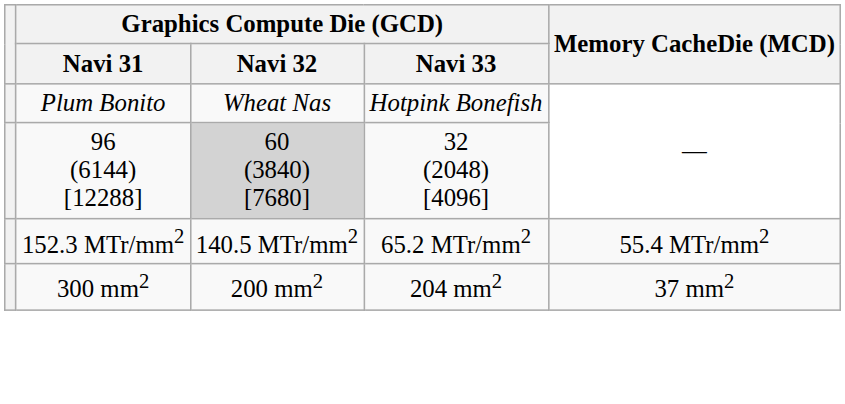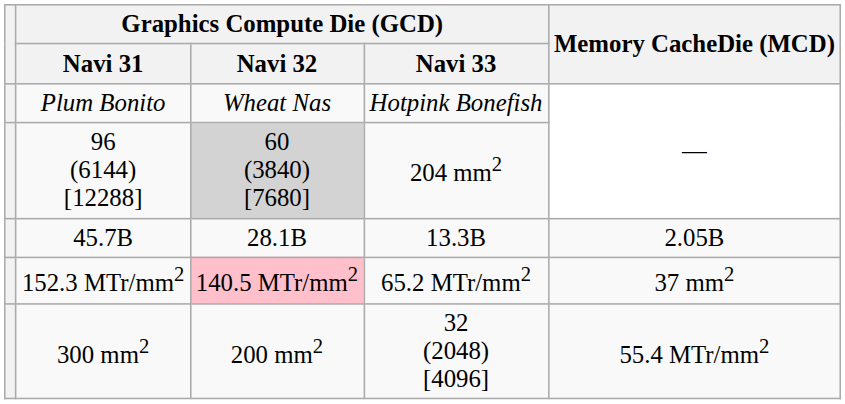 <table class="wikitable" style="text-align: center;">
 <tr>
 <th rowspan="2"></th>
 <th colspan="3">Graphics Compute Die (GCD)</th>
 <th rowspan="2">Memory CacheDie (MCD)</th>
 </tr>
 <tr>
 <th>Navi 31</th>
 <th>Navi 32</th>
 <th>Navi 33</th>
 </tr>
 <tr>
 <th style="text-align: left;"></th>
 <td><em>Plum Bonito</em></td>
 <td><em>Wheat Nas</em></td>
 <td><em>Hotpink Bonefish</em></td>
 <td rowspan="2" style="background:white">—</td>
 </tr>
 <tr>
 <th style="text-align: left;"></th>
 <td>96 <br> (6144) <br> [12288]</td>
 <td style="background: lightgrey;">60 <br> (3840) <br> [7680]</td>
-<td>32 <br> (2048) <br> [4096]</td>
+<td>204 mm<sup>2</sup></td>
+</tr>
+<tr>
+<th style="text-align: left;"></th>
+<td>45.7B</td>
+<td>28.1B</td>
+<td>13.3B</td>
+<td>2.05B</td>
 </tr>
 <tr>
 <th style="text-align: left;"></th>
 <td>152.3 MTr/mm<sup>2</sup></td>
-<td>140.5 MTr/mm<sup>2</sup></td>
+<td style="background: pink;">140.5 MTr/mm<sup>2</sup></td>
 <td>65.2 MTr/mm<sup>2</sup></td>
-<td>55.4 MTr/mm<sup>2</sup></td>
+<td>37 mm<sup>2</sup></td>
 </tr>
 <tr>
 <th style="text-align: left;"></th>
 <td>300 mm<sup>2</sup></td>
 <td>200 mm<sup>2</sup></td>
-<td>204 mm<sup>2</sup></td>
-<td>37 mm<sup>2</sup></td>
+<td>32 <br> (2048) <br> [4096]</td>
+<td>55.4 MTr/mm<sup>2</sup></td>
 </tr>
 </table>
